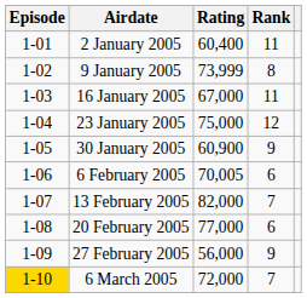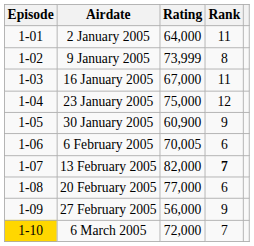 <table class="wikitable" style="text-align:center">
 <tr>
 <th>Episode</th>
 <th>Airdate</th>
 <th>Rating</th>
 <th>Rank</th>
 <th></th>
 </tr>
 <tr>
 <td>1-01</td>
 <td>2 January 2005</td>
-<td>60,400</td>
+<td>64,000</td>
 <td>11</td>
 <td></td>
 </tr>
 <tr>
 <td>1-02</td>
 <td>9 January 2005</td>
 <td>73,999</td>
 <td>8</td>
 <td></td>
 </tr>
 <tr>
 <td>1-03</td>
 <td>16 January 2005</td>
 <td>67,000</td>
 <td>11</td>
 <td></td>
 </tr>
 <tr>
 <td>1-04</td>
 <td>23 January 2005</td>
 <td>75,000</td>
 <td>12</td>
 <td></td>
 </tr>
 <tr>
 <td>1-05</td>
 <td>30 January 2005</td>
 <td>60,900</td>
 <td>9</td>
 <td></td>
 </tr>
 <tr>
 <td>1-06</td>
 <td>6 February 2005</td>
 <td>70,005</td>
 <td>6</td>
 <td></td>
 </tr>
 <tr>
 <td>1-07</td>
 <td>13 February 2005</td>
 <td>82,000</td>
-<td>7</td>
+<td><strong>7</strong></td>
 <td></td>
 </tr>
 <tr>
 <td>1-08</td>
 <td>20 February 2005</td>
 <td>77,000</td>
 <td>6</td>
 <td></td>
 </tr>
 <tr>
 <td>1-09</td>
 <td>27 February 2005</td>
 <td>56,000</td>
 <td>9</td>
 <td></td>
 </tr>
 <tr>
 <td style="background: gold;">1-10</td>
 <td>6 March 2005</td>
 <td>72,000</td>
 <td>7</td>
 <td></td>
 </tr>
 </table>
